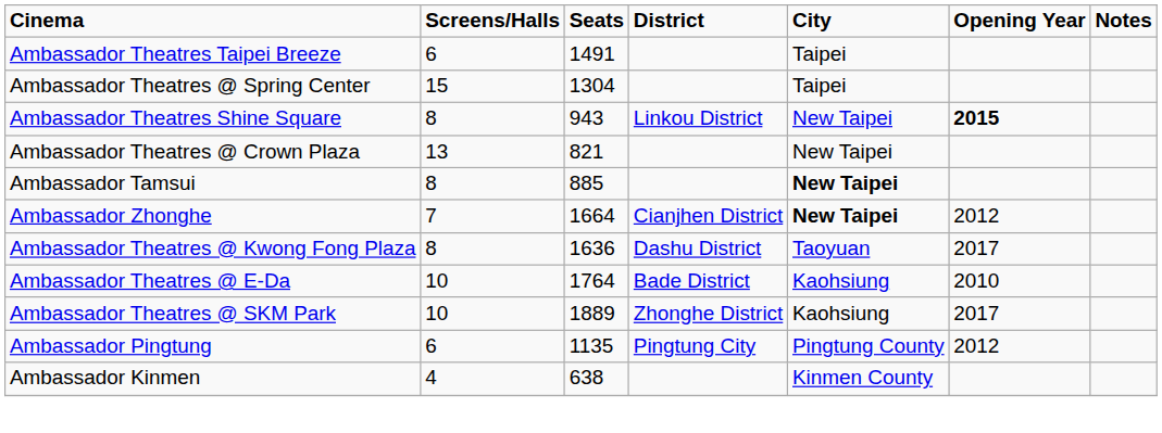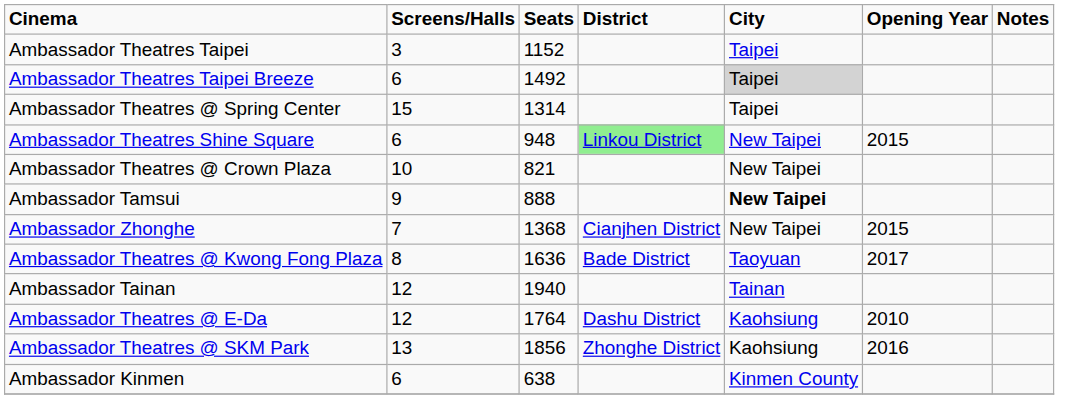 <table class="wikitable sortable" style="text-align:left">
 <tr>
 <td><strong>Cinema</strong></td>
 <td><strong>Screens/Halls</strong></td>
 <td><strong>Seats</strong></td>
 <td><strong>District</strong></td>
 <td><strong>City</strong></td>
 <td><strong>Opening Year</strong></td>
 <td><strong>Notes</strong></td>
 </tr>
 <tr>
+<td>Ambassador Theatres Taipei</td>
+<td>3</td>
+<td>1152</td>
+<td></td>
+<td><a href='#'>Taipei</a></td>
+<td></td>
+<td></td>
+</tr>
+<tr>
 <td><a href='#'>Ambassador Theatres Taipei Breeze</a></td>
 <td>6</td>
-<td>1491</td>
+<td>1492</td>
 <td></td>
-<td>Taipei</td>
+<td style="background: lightgrey;">Taipei</td>
 <td></td>
 <td></td>
 </tr>
 <tr>
 <td>Ambassador Theatres @ Spring Center</td>
 <td>15</td>
-<td>1304</td>
+<td>1314</td>
 <td></td>
 <td>Taipei</td>
 <td></td>
 <td></td>
 </tr>
 <tr>
 <td><a href='#'>Ambassador Theatres Shine Square</a></td>
-<td>8</td>
-<td>943</td>
-<td><a href='#'>Linkou District</a></td>
+<td>6</td>
+<td>948</td>
+<td style="background: lightgreen;"><a href='#'>Linkou District</a></td>
 <td><a href='#'>New Taipei</a></td>
-<td><strong>2015</strong></td>
+<td>2015</td>
 <td></td>
 </tr>
 <tr>
 <td>Ambassador Theatres @ Crown Plaza</td>
-<td>13</td>
+<td>10</td>
 <td>821</td>
 <td></td>
 <td>New Taipei</td>
 <td></td>
 <td></td>
 </tr>
 <tr>
 <td>Ambassador Tamsui</td>
-<td>8</td>
-<td>885</td>
+<td>9</td>
+<td>888</td>
 <td></td>
 <td><strong>New Taipei</strong></td>
 <td></td>
 <td></td>
 </tr>
 <tr>
 <td><a href='#'>Ambassador Zhonghe</a></td>
 <td>7</td>
-<td>1664</td>
+<td>1368</td>
 <td><a href='#'>Cianjhen District</a></td>
-<td><strong>New Taipei</strong></td>
-<td>2012</td>
+<td>New Taipei</td>
+<td>2015</td>
 <td></td>
 </tr>
 <tr>
 <td><a href='#'>Ambassador Theatres @ Kwong Fong Plaza</a></td>
 <td>8</td>
 <td>1636</td>
-<td><a href='#'>Dashu District</a></td>
+<td><a href='#'>Bade District</a></td>
 <td><a href='#'>Taoyuan</a></td>
 <td>2017</td>
 <td></td>
 </tr>
 <tr>
+<td>Ambassador Tainan</td>
+<td>12</td>
+<td>1940</td>
+<td></td>
+<td><a href='#'>Tainan</a></td>
+<td></td>
+<td></td>
+</tr>
+<tr>
 <td><a href='#'>Ambassador Theatres @ E-Da</a></td>
-<td>10</td>
+<td>12</td>
 <td>1764</td>
-<td><a href='#'>Bade District</a></td>
+<td><a href='#'>Dashu District</a></td>
 <td><a href='#'>Kaohsiung</a></td>
 <td>2010</td>
 <td></td>
 </tr>
 <tr>
 <td><a href='#'>Ambassador Theatres @ SKM Park</a></td>
-<td>10</td>
-<td>1889</td>
+<td>13</td>
+<td>1856</td>
 <td><a href='#'>Zhonghe District</a></td>
 <td>Kaohsiung</td>
-<td>2017</td>
-<td></td>
-</tr>
-<tr>
-<td><a href='#'>Ambassador Pingtung</a></td>
-<td>6</td>
-<td>1135</td>
-<td><a href='#'>Pingtung City</a></td>
-<td><a href='#'>Pingtung County</a></td>
-<td>2012</td>
+<td>2016</td>
 <td></td>
 </tr>
 <tr>
 <td>Ambassador Kinmen</td>
-<td>4</td>
+<td>6</td>
 <td>638</td>
 <td></td>
 <td><a href='#'>Kinmen County</a></td>
 <td></td>
 <td></td>
 </tr>
 <tr>
 </tr>
 </table>
